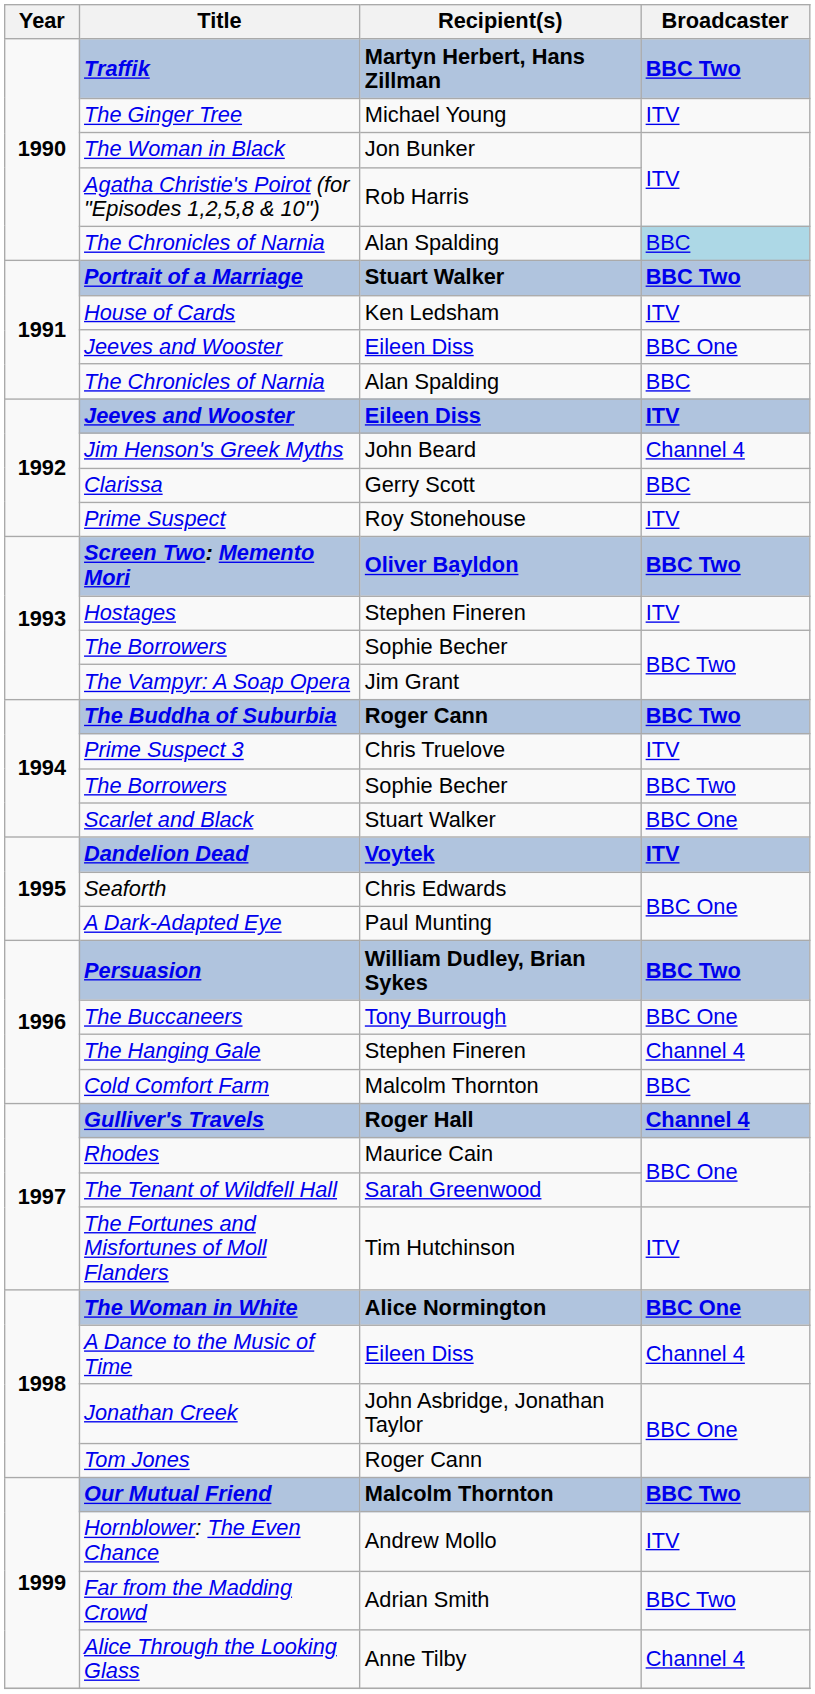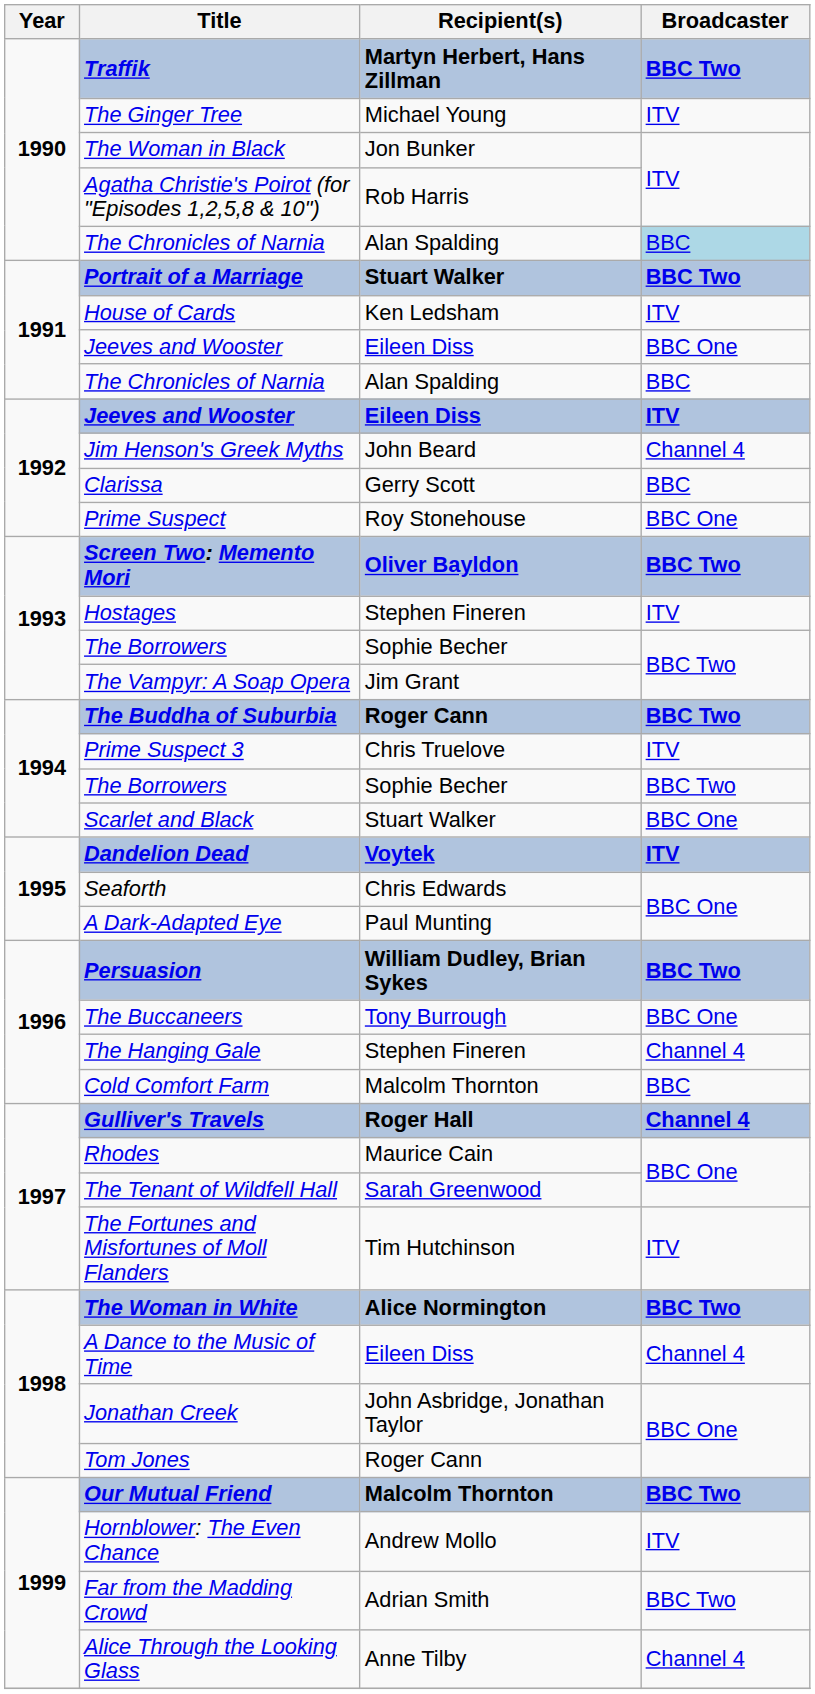 <table class="wikitable" width="95%">
 <tr>
 <th width=5%>Year</th>
 <th width=25%>Title</th>
 <th width=25%><strong>Recipient(s)</strong></th>
 <th width=10%><strong>Broadcaster</strong></th>
 </tr>
 <tr>
 <td rowspan="5" style="text-align:center;"><strong>1990</strong></td>
 <td style="background:#B0C4DE;"><strong><em><a href='#'>Traffik</a></em></strong></td>
 <td style="background:#B0C4DE;"><strong>Martyn Herbert, Hans Zillman</strong></td>
 <td style="background:#B0C4DE;"><strong><a href='#'>BBC Two</a></strong></td>
 </tr>
 <tr>
 <td><em><a href='#'>The Ginger Tree</a></em></td>
 <td>Michael Young</td>
 <td><a href='#'>ITV</a></td>
 </tr>
 <tr>
 <td><em><a href='#'>The Woman in Black</a></em></td>
 <td>Jon Bunker</td>
 <td rowspan="2"><a href='#'>ITV</a></td>
 </tr>
 <tr>
 <td><em><a href='#'>Agatha Christie's Poirot</a> (for "Episodes 1,2,5,8 & 10")</em></td>
 <td>Rob Harris</td>
 </tr>
 <tr>
 <td><em><a href='#'>The Chronicles of Narnia</a></em></td>
 <td>Alan Spalding</td>
 <td style="background: lightblue;"><a href='#'>BBC</a></td>
 </tr>
 <tr>
 <td rowspan="4" style="text-align:center;"><strong>1991</strong></td>
 <td style="background:#B0C4DE;"><strong><em><a href='#'>Portrait of a Marriage</a></em></strong></td>
 <td style="background:#B0C4DE;"><strong>Stuart Walker</strong></td>
 <td style="background:#B0C4DE;"><strong><a href='#'>BBC Two</a></strong></td>
 </tr>
 <tr>
 <td><em><a href='#'>House of Cards</a></em></td>
 <td>Ken Ledsham</td>
 <td><a href='#'>ITV</a></td>
 </tr>
 <tr>
 <td><em><a href='#'>Jeeves and Wooster</a></em></td>
 <td><a href='#'>Eileen Diss</a></td>
 <td><a href='#'>BBC One</a></td>
 </tr>
 <tr>
 <td><em><a href='#'>The Chronicles of Narnia</a></em></td>
 <td>Alan Spalding</td>
 <td><a href='#'>BBC</a></td>
 </tr>
 <tr>
 <td rowspan="4" style="text-align:center;"><strong>1992</strong></td>
 <td style="background:#B0C4DE;"><strong><em><a href='#'>Jeeves and Wooster</a></em></strong></td>
 <td style="background:#B0C4DE;"><strong><a href='#'>Eileen Diss</a></strong></td>
 <td style="background:#B0C4DE;"><strong><a href='#'>ITV</a></strong></td>
 </tr>
 <tr>
 <td><em><a href='#'>Jim Henson's Greek Myths</a></em></td>
 <td>John Beard</td>
 <td><a href='#'>Channel 4</a></td>
 </tr>
 <tr>
 <td><em><a href='#'>Clarissa</a></em></td>
 <td>Gerry Scott</td>
 <td><a href='#'>BBC</a></td>
 </tr>
 <tr>
 <td><em><a href='#'>Prime Suspect</a></em></td>
 <td>Roy Stonehouse</td>
-<td><a href='#'>ITV</a></td>
+<td><a href='#'>BBC One</a></td>
 </tr>
 <tr>
 <td rowspan="4" style="text-align:center;"><strong>1993</strong></td>
 <td style="background:#B0C4DE;"><strong><em><a href='#'>Screen Two</a>: <a href='#'>Memento Mori</a></em></strong></td>
 <td style="background:#B0C4DE;"><strong><a href='#'>Oliver Bayldon</a></strong></td>
 <td style="background:#B0C4DE;"><strong><a href='#'>BBC Two</a></strong></td>
 </tr>
 <tr>
 <td><em><a href='#'>Hostages</a></em></td>
 <td>Stephen Fineren</td>
 <td><a href='#'>ITV</a></td>
 </tr>
 <tr>
 <td><em><a href='#'>The Borrowers</a></em></td>
 <td>Sophie Becher</td>
 <td rowspan="2"><a href='#'>BBC Two</a></td>
 </tr>
 <tr>
 <td><em><a href='#'>The Vampyr: A Soap Opera</a></em></td>
 <td>Jim Grant</td>
 </tr>
 <tr>
 <td rowspan="4" style="text-align:center;"><strong>1994</strong></td>
 <td style="background:#B0C4DE;"><strong><em><a href='#'>The Buddha of Suburbia</a></em></strong></td>
 <td style="background:#B0C4DE;"><strong>Roger Cann</strong></td>
 <td style="background:#B0C4DE;"><strong><a href='#'>BBC Two</a></strong></td>
 </tr>
 <tr>
 <td><em><a href='#'>Prime Suspect 3</a></em></td>
 <td>Chris Truelove</td>
 <td><a href='#'>ITV</a></td>
 </tr>
 <tr>
 <td><em><a href='#'>The Borrowers</a></em></td>
 <td>Sophie Becher</td>
 <td><a href='#'>BBC Two</a></td>
 </tr>
 <tr>
 <td><em><a href='#'>Scarlet and Black</a></em></td>
 <td>Stuart Walker</td>
 <td><a href='#'>BBC One</a></td>
 </tr>
 <tr>
 <td rowspan="3" style="text-align:center;"><strong>1995</strong></td>
 <td style="background:#B0C4DE;"><strong><em><a href='#'>Dandelion Dead</a></em></strong></td>
 <td style="background:#B0C4DE;"><strong><a href='#'>Voytek</a></strong></td>
 <td style="background:#B0C4DE;"><strong><a href='#'>ITV</a></strong></td>
 </tr>
 <tr>
 <td><em>Seaforth</em></td>
 <td>Chris Edwards</td>
 <td rowspan="2"><a href='#'>BBC One</a></td>
 </tr>
 <tr>
 <td><em><a href='#'>A Dark-Adapted Eye</a></em></td>
 <td>Paul Munting</td>
 </tr>
 <tr>
 <td rowspan="4" style="text-align:center;"><strong>1996</strong></td>
 <td style="background:#B0C4DE;"><strong><em><a href='#'>Persuasion</a></em></strong></td>
 <td style="background:#B0C4DE;"><strong>William Dudley, Brian Sykes</strong></td>
 <td style="background:#B0C4DE;"><strong><a href='#'>BBC Two</a></strong></td>
 </tr>
 <tr>
 <td><em><a href='#'>The Buccaneers</a></em></td>
 <td><a href='#'>Tony Burrough</a></td>
 <td><a href='#'>BBC One</a></td>
 </tr>
 <tr>
 <td><em><a href='#'>The Hanging Gale</a></em></td>
 <td>Stephen Fineren</td>
 <td><a href='#'>Channel 4</a></td>
 </tr>
 <tr>
 <td><em><a href='#'>Cold Comfort Farm</a></em></td>
 <td>Malcolm Thornton</td>
 <td><a href='#'>BBC</a></td>
 </tr>
 <tr>
 <td rowspan="4" style="text-align:center;"><strong>1997</strong></td>
 <td style="background:#B0C4DE;"><strong><em><a href='#'>Gulliver's Travels</a></em></strong></td>
 <td style="background:#B0C4DE;"><strong>Roger Hall</strong></td>
 <td style="background:#B0C4DE;"><strong><a href='#'>Channel 4</a></strong></td>
 </tr>
 <tr>
 <td><em><a href='#'>Rhodes</a></em></td>
 <td>Maurice Cain</td>
 <td rowspan="2"><a href='#'>BBC One</a></td>
 </tr>
 <tr>
 <td><em><a href='#'>The Tenant of Wildfell Hall</a></em></td>
 <td><a href='#'>Sarah Greenwood</a></td>
 </tr>
 <tr>
 <td><em><a href='#'>The Fortunes and Misfortunes of Moll Flanders</a></em></td>
 <td>Tim Hutchinson</td>
 <td><a href='#'>ITV</a></td>
 </tr>
 <tr>
 <td rowspan="4" style="text-align:center;"><strong>1998</strong></td>
 <td style="background:#B0C4DE;"><strong><em><a href='#'>The Woman in White</a></em></strong></td>
 <td style="background:#B0C4DE;"><strong>Alice Normington</strong></td>
-<td style="background:#B0C4DE;"><strong><a href='#'>BBC One</a></strong></td>
+<td style="background:#B0C4DE;"><strong><a href='#'>BBC Two</a></strong></td>
 </tr>
 <tr>
 <td><em><a href='#'>A Dance to the Music of Time</a></em></td>
 <td><a href='#'>Eileen Diss</a></td>
 <td><a href='#'>Channel 4</a></td>
 </tr>
 <tr>
 <td><em><a href='#'>Jonathan Creek</a></em></td>
 <td>John Asbridge, Jonathan Taylor</td>
 <td rowspan="2"><a href='#'>BBC One</a></td>
 </tr>
 <tr>
 <td><em><a href='#'>Tom Jones</a></em></td>
 <td>Roger Cann</td>
 </tr>
 <tr>
 <td rowspan="4" style="text-align:center;"><strong>1999</strong></td>
 <td style="background:#B0C4DE;"><strong><em><a href='#'>Our Mutual Friend</a></em></strong></td>
 <td style="background:#B0C4DE;"><strong>Malcolm Thornton</strong></td>
 <td style="background:#B0C4DE;"><strong><a href='#'>BBC Two</a></strong></td>
 </tr>
 <tr>
 <td><em><a href='#'>Hornblower</a>: <a href='#'>The Even Chance</a></em></td>
 <td>Andrew Mollo</td>
 <td><a href='#'>ITV</a></td>
 </tr>
 <tr>
 <td><em><a href='#'>Far from the Madding Crowd</a></em></td>
 <td>Adrian Smith</td>
 <td><a href='#'>BBC Two</a></td>
 </tr>
 <tr>
 <td><em><a href='#'>Alice Through the Looking Glass</a></em></td>
 <td>Anne Tilby</td>
 <td><a href='#'>Channel 4</a></td>
 </tr>
 <tr>
 </tr>
 </table>
